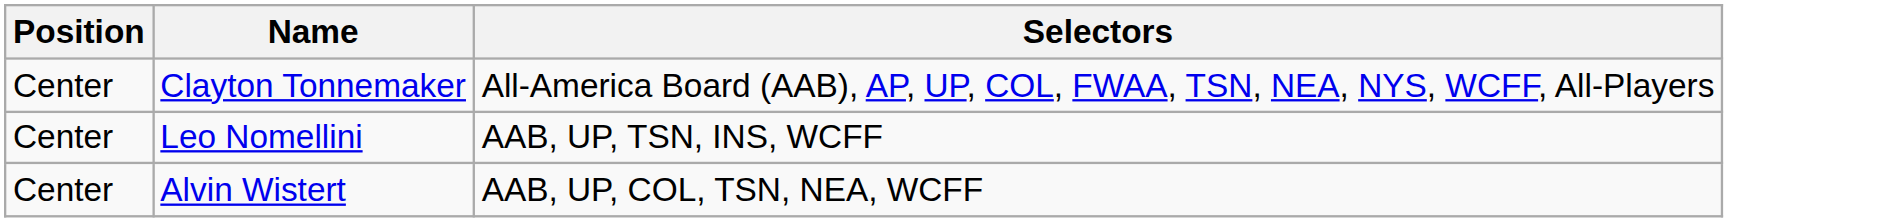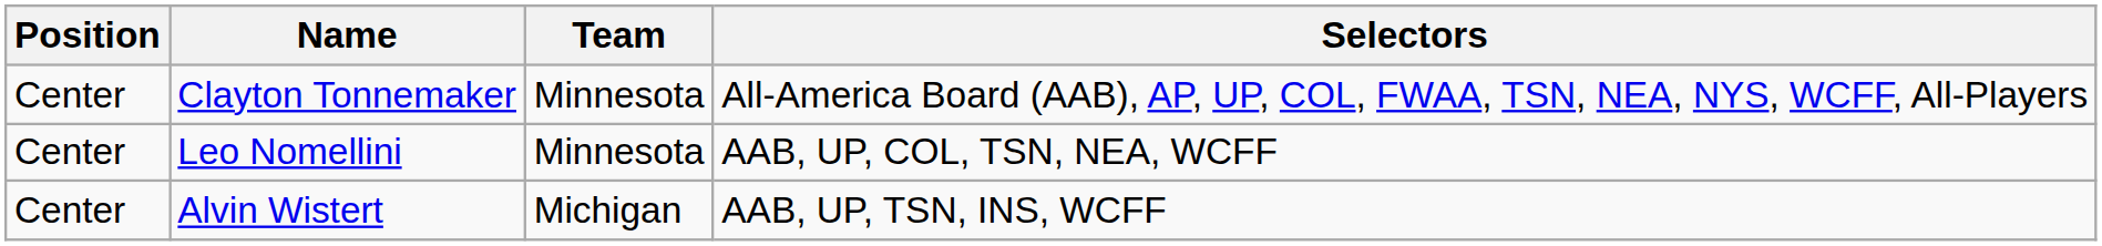 <table class="wikitable" style="font-size: 90%">
 <tr>
 <th>Position</th>
 <th>Name</th>
+<th>Team</th>
 <th>Selectors</th>
 </tr>
 <tr>
 <td>Center</td>
 <td><a href='#'>Clayton Tonnemaker</a></td>
+<td>Minnesota</td>
 <td>All-America Board (AAB), <a href='#'>AP</a>, <a href='#'>UP</a>, <a href='#'>COL</a>, <a href='#'>FWAA</a>, <a href='#'>TSN</a>, <a href='#'>NEA</a>, <a href='#'>NYS</a>, <a href='#'>WCFF</a>, All-Players</td>
 </tr>
 <tr>
 <td>Center</td>
 <td><a href='#'>Leo Nomellini</a></td>
-<td>AAB, UP, TSN, INS, WCFF</td>
+<td>Minnesota</td>
+<td>AAB, UP, COL, TSN, NEA, WCFF</td>
 </tr>
 <tr>
 <td>Center</td>
 <td><a href='#'>Alvin Wistert</a></td>
-<td>AAB, UP, COL, TSN, NEA, WCFF</td>
+<td>Michigan</td>
+<td>AAB, UP, TSN, INS, WCFF</td>
 </tr>
 </table>
